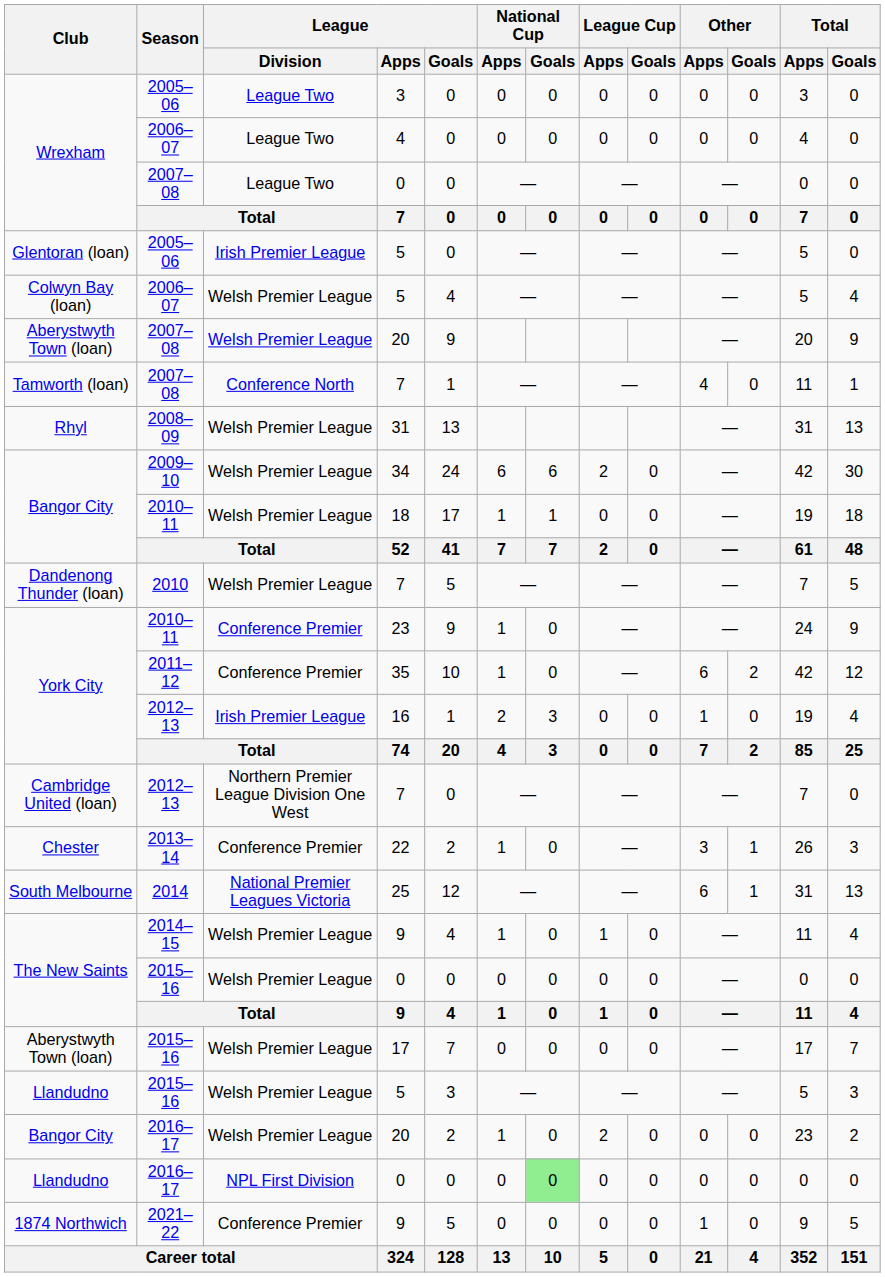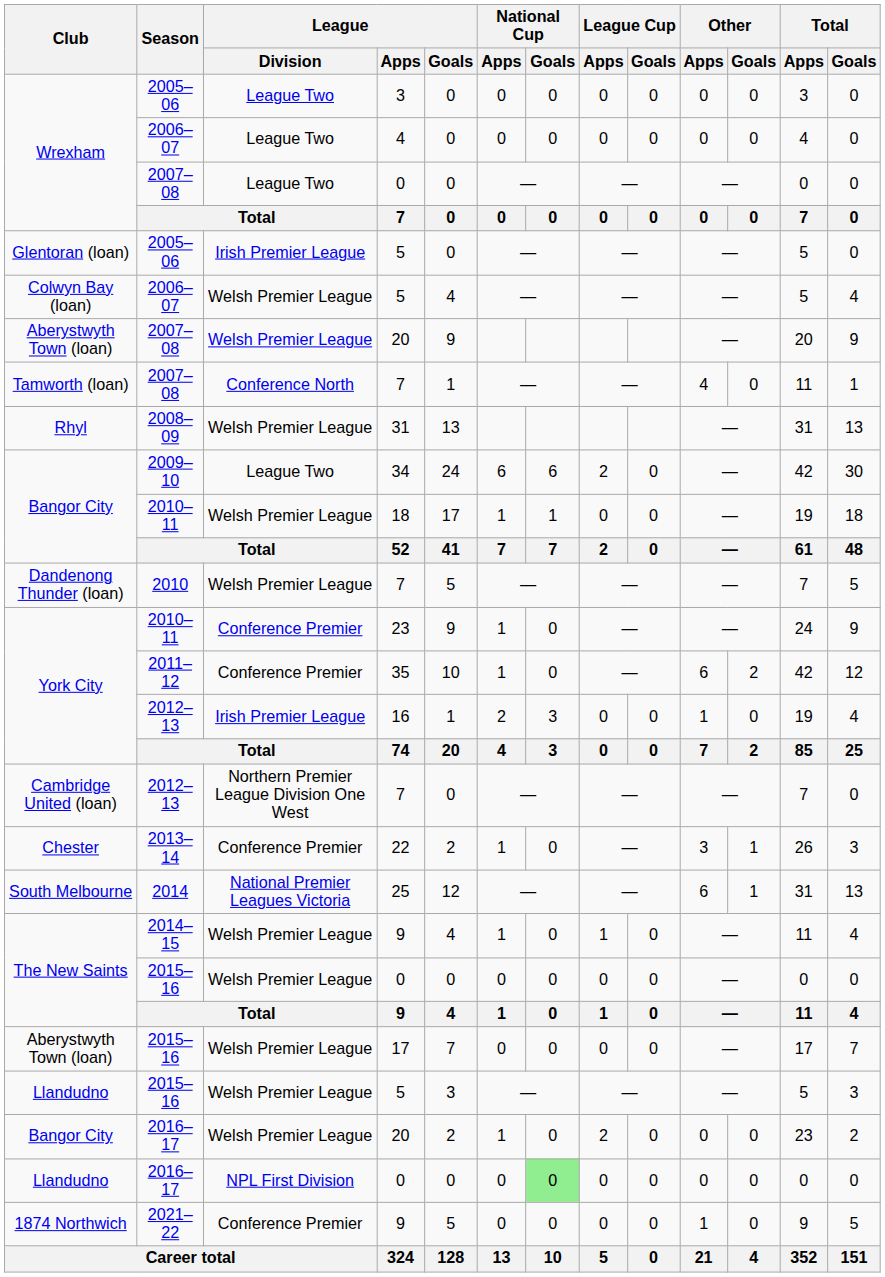 <table class="wikitable" style="text-align: center;">
 <tr>
 <th rowspan="2">Club</th>
 <th rowspan="2">Season</th>
 <th colspan="3">League</th>
 <th colspan="2">National Cup</th>
 <th colspan="2">League Cup</th>
 <th colspan="2">Other</th>
 <th colspan="2">Total</th>
 </tr>
 <tr>
 <th>Division</th>
 <th>Apps</th>
 <th>Goals</th>
 <th>Apps</th>
 <th>Goals</th>
 <th>Apps</th>
 <th>Goals</th>
 <th>Apps</th>
 <th>Goals</th>
 <th>Apps</th>
 <th>Goals</th>
 </tr>
 <tr>
 <td rowspan=4><a href='#'>Wrexham</a></td>
 <td><a href='#'>2005–06</a></td>
 <td><a href='#'>League Two</a></td>
 <td>3</td>
 <td>0</td>
 <td>0</td>
 <td>0</td>
 <td>0</td>
 <td>0</td>
 <td>0</td>
 <td>0</td>
 <td>3</td>
 <td>0</td>
 </tr>
 <tr>
 <td><a href='#'>2006–07</a></td>
 <td>League Two</td>
 <td>4</td>
 <td>0</td>
 <td>0</td>
 <td>0</td>
 <td>0</td>
 <td>0</td>
 <td>0</td>
 <td>0</td>
 <td>4</td>
 <td>0</td>
 </tr>
 <tr>
 <td><a href='#'>2007–08</a></td>
 <td>League Two</td>
 <td>0</td>
 <td>0</td>
 <td colspan=2>—</td>
 <td colspan=2>—</td>
 <td colspan=2>—</td>
 <td>0</td>
 <td>0</td>
 </tr>
 <tr>
 <th colspan=2>Total</th>
 <th>7</th>
 <th>0</th>
 <th>0</th>
 <th>0</th>
 <th>0</th>
 <th>0</th>
 <th>0</th>
 <th>0</th>
 <th>7</th>
 <th>0</th>
 </tr>
 <tr>
 <td><a href='#'>Glentoran</a> (loan)</td>
 <td><a href='#'>2005–06</a></td>
 <td><a href='#'>Irish Premier League</a></td>
 <td>5</td>
 <td>0</td>
 <td colspan=2>—</td>
 <td colspan=2>—</td>
 <td colspan=2>—</td>
 <td>5</td>
 <td>0</td>
 </tr>
 <tr>
 <td><a href='#'>Colwyn Bay</a> (loan)</td>
 <td><a href='#'>2006–07</a></td>
 <td>Welsh Premier League</td>
 <td>5</td>
 <td>4</td>
 <td colspan=2>—</td>
 <td colspan=2>—</td>
 <td colspan=2>—</td>
 <td>5</td>
 <td>4</td>
 </tr>
 <tr>
 <td><a href='#'>Aberystwyth Town</a> (loan)</td>
 <td><a href='#'>2007–08</a></td>
 <td><a href='#'>Welsh Premier League</a></td>
 <td>20</td>
 <td>9</td>
 <td></td>
 <td></td>
 <td></td>
 <td></td>
 <td colspan=2>—</td>
 <td>20</td>
 <td>9</td>
 </tr>
 <tr>
 <td><a href='#'>Tamworth</a> (loan)</td>
 <td><a href='#'>2007–08</a></td>
 <td><a href='#'>Conference North</a></td>
 <td>7</td>
 <td>1</td>
 <td colspan=2>—</td>
 <td colspan=2>—</td>
 <td>4</td>
 <td>0</td>
 <td>11</td>
 <td>1</td>
 </tr>
 <tr>
 <td><a href='#'>Rhyl</a></td>
 <td><a href='#'>2008–09</a></td>
 <td>Welsh Premier League</td>
 <td>31</td>
 <td>13</td>
 <td></td>
 <td></td>
 <td></td>
 <td></td>
 <td colspan=2>—</td>
 <td>31</td>
 <td>13</td>
 </tr>
 <tr>
 <td rowspan=3><a href='#'>Bangor City</a></td>
 <td><a href='#'>2009–10</a></td>
-<td>Welsh Premier League</td>
+<td>League Two</td>
 <td>34</td>
 <td>24</td>
 <td>6</td>
 <td>6</td>
 <td>2</td>
 <td>0</td>
 <td colspan=2>—</td>
 <td>42</td>
 <td>30</td>
 </tr>
 <tr>
 <td><a href='#'>2010–11</a></td>
 <td>Welsh Premier League</td>
 <td>18</td>
 <td>17</td>
 <td>1</td>
 <td>1</td>
 <td>0</td>
 <td>0</td>
 <td colspan=2>—</td>
 <td>19</td>
 <td>18</td>
 </tr>
 <tr>
 <th colspan=2>Total</th>
 <th>52</th>
 <th>41</th>
 <th>7</th>
 <th>7</th>
 <th>2</th>
 <th>0</th>
 <th colspan=2>—</th>
 <th>61</th>
 <th>48</th>
 </tr>
 <tr>
 <td><a href='#'>Dandenong Thunder</a> (loan)</td>
 <td><a href='#'>2010</a></td>
 <td>Welsh Premier League</td>
 <td>7</td>
 <td>5</td>
 <td colspan=2>—</td>
 <td colspan=2>—</td>
 <td colspan=2>—</td>
 <td>7</td>
 <td>5</td>
 </tr>
 <tr>
 <td rowspan=4><a href='#'>York City</a></td>
 <td><a href='#'>2010–11</a></td>
 <td><a href='#'>Conference Premier</a></td>
 <td>23</td>
 <td>9</td>
 <td>1</td>
 <td>0</td>
 <td colspan=2>—</td>
 <td colspan=2>—</td>
 <td>24</td>
 <td>9</td>
 </tr>
 <tr>
 <td><a href='#'>2011–12</a></td>
 <td>Conference Premier</td>
 <td>35</td>
 <td>10</td>
 <td>1</td>
 <td>0</td>
 <td colspan=2>—</td>
 <td>6</td>
 <td>2</td>
 <td>42</td>
 <td>12</td>
 </tr>
 <tr>
 <td><a href='#'>2012–13</a></td>
 <td><a href='#'>Irish Premier League</a></td>
 <td>16</td>
 <td>1</td>
 <td>2</td>
 <td>3</td>
 <td>0</td>
 <td>0</td>
 <td>1</td>
 <td>0</td>
 <td>19</td>
 <td>4</td>
 </tr>
 <tr>
 <th colspan=2>Total</th>
 <th>74</th>
 <th>20</th>
 <th>4</th>
 <th>3</th>
 <th>0</th>
 <th>0</th>
 <th>7</th>
 <th>2</th>
 <th>85</th>
 <th>25</th>
 </tr>
 <tr>
 <td><a href='#'>Cambridge United</a> (loan)</td>
 <td><a href='#'>2012–13</a></td>
 <td>Northern Premier League Division One West</td>
 <td>7</td>
 <td>0</td>
 <td colspan=2>—</td>
 <td colspan=2>—</td>
 <td colspan=2>—</td>
 <td>7</td>
 <td>0</td>
 </tr>
 <tr>
 <td><a href='#'>Chester</a></td>
 <td><a href='#'>2013–14</a></td>
 <td>Conference Premier</td>
 <td>22</td>
 <td>2</td>
 <td>1</td>
 <td>0</td>
 <td colspan=2>—</td>
 <td>3</td>
 <td>1</td>
 <td>26</td>
 <td>3</td>
 </tr>
 <tr>
 <td><a href='#'>South Melbourne</a></td>
 <td><a href='#'>2014</a></td>
 <td><a href='#'>National Premier Leagues Victoria</a></td>
 <td>25</td>
 <td>12</td>
 <td colspan="2">—</td>
 <td colspan="2">—</td>
 <td>6</td>
 <td>1</td>
 <td>31</td>
 <td>13</td>
 </tr>
 <tr>
 <td rowspan=3><a href='#'>The New Saints</a></td>
 <td><a href='#'>2014–15</a></td>
 <td>Welsh Premier League</td>
 <td>9</td>
 <td>4</td>
 <td>1</td>
 <td>0</td>
 <td>1</td>
 <td>0</td>
 <td colspan=2>—</td>
 <td>11</td>
 <td>4</td>
 </tr>
 <tr>
 <td><a href='#'>2015–16</a></td>
 <td>Welsh Premier League</td>
 <td>0</td>
 <td>0</td>
 <td>0</td>
 <td>0</td>
 <td>0</td>
 <td>0</td>
 <td colspan=2>—</td>
 <td>0</td>
 <td>0</td>
 </tr>
 <tr>
 <th colspan=2>Total</th>
 <th>9</th>
 <th>4</th>
 <th>1</th>
 <th>0</th>
 <th>1</th>
 <th>0</th>
 <th colspan=2>—</th>
 <th>11</th>
 <th>4</th>
 </tr>
 <tr>
 <td>Aberystwyth Town (loan)</td>
 <td><a href='#'>2015–16</a></td>
 <td>Welsh Premier League</td>
 <td>17</td>
 <td>7</td>
 <td>0</td>
 <td>0</td>
 <td>0</td>
 <td>0</td>
 <td colspan=2>—</td>
 <td>17</td>
 <td>7</td>
 </tr>
 <tr>
 <td><a href='#'>Llandudno</a></td>
 <td><a href='#'>2015–16</a></td>
 <td>Welsh Premier League</td>
 <td>5</td>
 <td>3</td>
 <td colspan=2>—</td>
 <td colspan=2>—</td>
 <td colspan=2>—</td>
 <td>5</td>
 <td>3</td>
 </tr>
 <tr>
 <td><a href='#'>Bangor City</a></td>
 <td><a href='#'>2016–17</a></td>
 <td>Welsh Premier League</td>
 <td>20</td>
 <td>2</td>
 <td>1</td>
 <td>0</td>
 <td>2</td>
 <td>0</td>
 <td>0</td>
 <td>0</td>
 <td>23</td>
 <td>2</td>
 </tr>
 <tr>
 <td><a href='#'>Llandudno</a></td>
 <td><a href='#'>2016–17</a></td>
 <td><a href='#'>NPL First Division</a></td>
 <td>0</td>
 <td>0</td>
 <td>0</td>
 <td style="background: lightgreen;">0</td>
 <td>0</td>
 <td>0</td>
 <td>0</td>
 <td>0</td>
 <td>0</td>
 <td>0</td>
 </tr>
 <tr>
 <td><a href='#'>1874 Northwich</a></td>
 <td><a href='#'>2021–22</a></td>
 <td>Conference Premier</td>
 <td>9</td>
 <td>5</td>
 <td>0</td>
 <td>0</td>
 <td>0</td>
 <td>0</td>
 <td>1</td>
 <td>0</td>
 <td>9</td>
 <td>5</td>
 </tr>
 <tr>
 <th colspan=3>Career total</th>
 <th>324</th>
 <th>128</th>
 <th>13</th>
 <th>10</th>
 <th>5</th>
 <th>0</th>
 <th>21</th>
 <th>4</th>
 <th>352</th>
 <th>151</th>
 </tr>
 </table>
